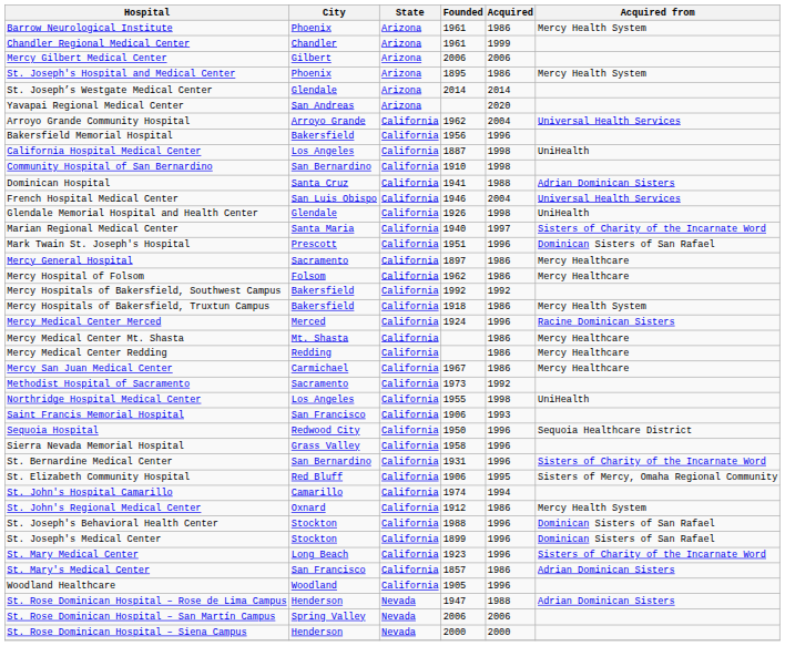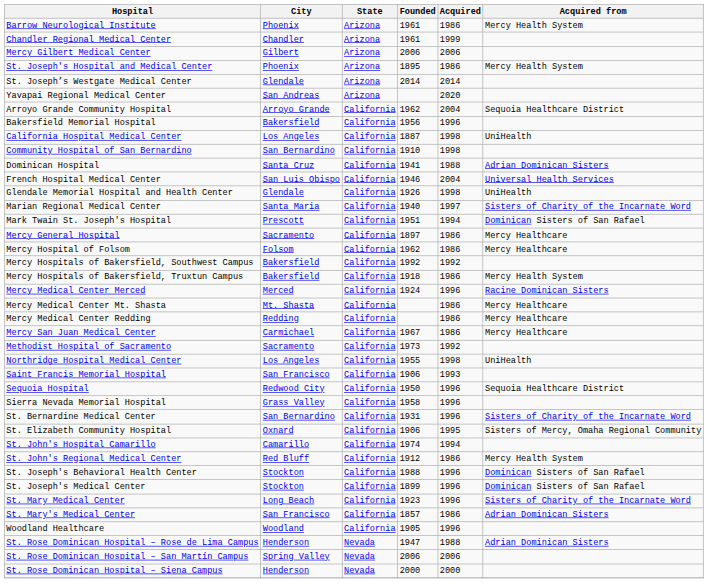 <table class="wikitable sortable" border="1">
 <tr>
 <th>Hospital</th>
 <th>City</th>
 <th>State</th>
 <th>Founded</th>
 <th>Acquired</th>
 <th>Acquired from</th>
 </tr>
 <tr>
 <td><a href='#'>Barrow Neurological Institute</a></td>
 <td><a href='#'>Phoenix</a></td>
 <td><a href='#'>Arizona</a></td>
 <td>1961</td>
 <td>1986</td>
 <td>Mercy Health System</td>
 </tr>
 <tr>
 <td><a href='#'>Chandler Regional Medical Center</a></td>
 <td><a href='#'>Chandler</a></td>
 <td><a href='#'>Arizona</a></td>
 <td>1961</td>
 <td>1999</td>
 <td></td>
 </tr>
 <tr>
 <td><a href='#'>Mercy Gilbert Medical Center</a></td>
 <td><a href='#'>Gilbert</a></td>
 <td><a href='#'>Arizona</a></td>
 <td>2006</td>
 <td>2006</td>
 <td></td>
 </tr>
 <tr>
 <td><a href='#'>St. Joseph's Hospital and Medical Center</a></td>
 <td><a href='#'>Phoenix</a></td>
 <td><a href='#'>Arizona</a></td>
 <td>1895</td>
 <td>1986</td>
 <td>Mercy Health System</td>
 </tr>
 <tr>
 <td>St. Joseph’s Westgate Medical Center</td>
 <td><a href='#'>Glendale</a></td>
 <td><a href='#'>Arizona</a></td>
 <td>2014</td>
 <td>2014</td>
 <td></td>
 </tr>
 <tr>
 <td>Yavapai Regional Medical Center</td>
 <td><a href='#'>San Andreas</a></td>
 <td><a href='#'>Arizona</a></td>
 <td></td>
 <td>2020</td>
 <td></td>
 </tr>
 <tr>
 <td>Arroyo Grande Community Hospital</td>
 <td><a href='#'>Arroyo Grande</a></td>
 <td><a href='#'>California</a></td>
 <td>1962</td>
 <td>2004</td>
-<td><a href='#'>Universal Health Services</a></td>
+<td>Sequoia Healthcare District</td>
 </tr>
 <tr>
 <td>Bakersfield Memorial Hospital</td>
 <td><a href='#'>Bakersfield</a></td>
 <td><a href='#'>California</a></td>
 <td>1956</td>
 <td>1996</td>
 <td></td>
 </tr>
 <tr>
 <td><a href='#'>California Hospital Medical Center</a></td>
 <td><a href='#'>Los Angeles</a></td>
 <td><a href='#'>California</a></td>
 <td>1887</td>
 <td>1998</td>
 <td>UniHealth</td>
 </tr>
 <tr>
 <td><a href='#'>Community Hospital of San Bernardino</a></td>
 <td><a href='#'>San Bernardino</a></td>
 <td><a href='#'>California</a></td>
 <td>1910</td>
 <td>1998</td>
 <td></td>
 </tr>
 <tr>
 <td>Dominican Hospital</td>
 <td><a href='#'>Santa Cruz</a></td>
 <td><a href='#'>California</a></td>
 <td>1941</td>
 <td>1988</td>
 <td><a href='#'>Adrian Dominican Sisters</a></td>
 </tr>
 <tr>
 <td>French Hospital Medical Center</td>
 <td><a href='#'>San Luis Obispo</a></td>
 <td><a href='#'>California</a></td>
 <td>1946</td>
 <td>2004</td>
 <td><a href='#'>Universal Health Services</a></td>
 </tr>
 <tr>
 <td>Glendale Memorial Hospital and Health Center</td>
 <td><a href='#'>Glendale</a></td>
 <td><a href='#'>California</a></td>
 <td>1926</td>
 <td>1998</td>
 <td>UniHealth</td>
 </tr>
 <tr>
 <td>Marian Regional Medical Center</td>
 <td><a href='#'>Santa Maria</a></td>
 <td><a href='#'>California</a></td>
 <td>1940</td>
 <td>1997</td>
 <td><a href='#'>Sisters of Charity of the Incarnate Word</a></td>
 </tr>
 <tr>
 <td>Mark Twain St. Joseph's Hospital</td>
 <td><a href='#'>Prescott</a></td>
 <td><a href='#'>California</a></td>
 <td>1951</td>
-<td>1996</td>
+<td>1994</td>
 <td><a href='#'>Dominican</a> Sisters of San Rafael</td>
 </tr>
 <tr>
 <td><a href='#'>Mercy General Hospital</a></td>
 <td><a href='#'>Sacramento</a></td>
 <td><a href='#'>California</a></td>
 <td>1897</td>
 <td>1986</td>
 <td>Mercy Healthcare</td>
 </tr>
 <tr>
 <td>Mercy Hospital of Folsom</td>
 <td><a href='#'>Folsom</a></td>
 <td><a href='#'>California</a></td>
 <td>1962</td>
 <td>1986</td>
 <td>Mercy Healthcare</td>
 </tr>
 <tr>
 <td>Mercy Hospitals of Bakersfield, Southwest Campus</td>
 <td><a href='#'>Bakersfield</a></td>
 <td><a href='#'>California</a></td>
 <td>1992</td>
 <td>1992</td>
 <td></td>
 </tr>
 <tr>
 <td>Mercy Hospitals of Bakersfield, Truxtun Campus</td>
 <td><a href='#'>Bakersfield</a></td>
 <td><a href='#'>California</a></td>
 <td>1918</td>
 <td>1986</td>
 <td>Mercy Health System</td>
 </tr>
 <tr>
 <td><a href='#'>Mercy Medical Center Merced</a></td>
 <td><a href='#'>Merced</a></td>
 <td><a href='#'>California</a></td>
 <td>1924</td>
 <td>1996</td>
 <td><a href='#'>Racine Dominican Sisters</a></td>
 </tr>
 <tr>
 <td>Mercy Medical Center Mt. Shasta</td>
 <td><a href='#'>Mt. Shasta</a></td>
 <td><a href='#'>California</a></td>
 <td></td>
 <td>1986</td>
 <td>Mercy Healthcare</td>
 </tr>
 <tr>
 <td>Mercy Medical Center Redding</td>
 <td><a href='#'>Redding</a></td>
 <td><a href='#'>California</a></td>
 <td></td>
 <td>1986</td>
 <td>Mercy Healthcare</td>
 </tr>
 <tr>
 <td><a href='#'>Mercy San Juan Medical Center</a></td>
 <td><a href='#'>Carmichael</a></td>
 <td><a href='#'>California</a></td>
 <td>1967</td>
 <td>1986</td>
 <td>Mercy Healthcare</td>
 </tr>
 <tr>
 <td><a href='#'>Methodist Hospital of Sacramento</a></td>
 <td><a href='#'>Sacramento</a></td>
 <td><a href='#'>California</a></td>
 <td>1973</td>
 <td>1992</td>
 <td></td>
 </tr>
 <tr>
 <td><a href='#'>Northridge Hospital Medical Center</a></td>
 <td><a href='#'>Los Angeles</a></td>
 <td><a href='#'>California</a></td>
 <td>1955</td>
 <td>1998</td>
 <td>UniHealth</td>
 </tr>
 <tr>
 <td><a href='#'>Saint Francis Memorial Hospital</a></td>
 <td><a href='#'>San Francisco</a></td>
 <td><a href='#'>California</a></td>
 <td>1906</td>
 <td>1993</td>
 <td></td>
 </tr>
 <tr>
 <td><a href='#'>Sequoia Hospital</a></td>
 <td><a href='#'>Redwood City</a></td>
 <td><a href='#'>California</a></td>
 <td>1950</td>
 <td>1996</td>
 <td>Sequoia Healthcare District</td>
 </tr>
 <tr>
 <td>Sierra Nevada Memorial Hospital</td>
 <td><a href='#'>Grass Valley</a></td>
 <td><a href='#'>California</a></td>
 <td>1958</td>
 <td>1996</td>
 <td></td>
 </tr>
 <tr>
 <td>St. Bernardine Medical Center</td>
 <td><a href='#'>San Bernardino</a></td>
 <td><a href='#'>California</a></td>
 <td>1931</td>
 <td>1996</td>
 <td><a href='#'>Sisters of Charity of the Incarnate Word</a></td>
 </tr>
 <tr>
 <td>St. Elizabeth Community Hospital</td>
-<td><a href='#'>Red Bluff</a></td>
+<td><a href='#'>Oxnard</a></td>
 <td><a href='#'>California</a></td>
 <td>1906</td>
 <td>1995</td>
 <td>Sisters of Mercy, Omaha Regional Community</td>
 </tr>
 <tr>
 <td><a href='#'>St. John's Hospital Camarillo</a></td>
 <td><a href='#'>Camarillo</a></td>
 <td><a href='#'>California</a></td>
 <td>1974</td>
 <td>1994</td>
 <td></td>
 </tr>
 <tr>
 <td><a href='#'>St. John's Regional Medical Center</a></td>
-<td><a href='#'>Oxnard</a></td>
+<td><a href='#'>Red Bluff</a></td>
 <td><a href='#'>California</a></td>
 <td>1912</td>
 <td>1986</td>
 <td>Mercy Health System</td>
 </tr>
 <tr>
 <td>St. Joseph's Behavioral Health Center</td>
 <td><a href='#'>Stockton</a></td>
 <td><a href='#'>California</a></td>
 <td>1988</td>
 <td>1996</td>
 <td><a href='#'>Dominican</a> Sisters of San Rafael</td>
 </tr>
 <tr>
 <td>St. Joseph's Medical Center</td>
 <td><a href='#'>Stockton</a></td>
 <td><a href='#'>California</a></td>
 <td>1899</td>
 <td>1996</td>
 <td><a href='#'>Dominican</a> Sisters of San Rafael</td>
 </tr>
 <tr>
 <td><a href='#'>St. Mary Medical Center</a></td>
 <td><a href='#'>Long Beach</a></td>
 <td><a href='#'>California</a></td>
 <td>1923</td>
 <td>1996</td>
 <td><a href='#'>Sisters of Charity of the Incarnate Word</a></td>
 </tr>
 <tr>
 <td><a href='#'>St. Mary's Medical Center</a></td>
 <td><a href='#'>San Francisco</a></td>
 <td><a href='#'>California</a></td>
 <td>1857</td>
 <td>1986</td>
 <td><a href='#'>Adrian Dominican Sisters</a></td>
 </tr>
 <tr>
 <td>Woodland Healthcare</td>
 <td><a href='#'>Woodland</a></td>
 <td><a href='#'>California</a></td>
 <td>1905</td>
 <td>1996</td>
 <td></td>
 </tr>
 <tr>
 <td><a href='#'>St. Rose Dominican Hospital – Rose de Lima Campus</a></td>
 <td><a href='#'>Henderson</a></td>
 <td><a href='#'>Nevada</a></td>
 <td>1947</td>
 <td>1988</td>
 <td><a href='#'>Adrian Dominican Sisters</a></td>
 </tr>
 <tr>
 <td><a href='#'>St. Rose Dominican Hospital – San Martín Campus</a></td>
 <td><a href='#'>Spring Valley</a></td>
 <td><a href='#'>Nevada</a></td>
 <td>2006</td>
 <td>2006</td>
 <td></td>
 </tr>
 <tr>
 <td><a href='#'>St. Rose Dominican Hospital – Siena Campus</a></td>
 <td><a href='#'>Henderson</a></td>
 <td><a href='#'>Nevada</a></td>
 <td>2000</td>
 <td>2000</td>
 <td></td>
 </tr>
 <tr>
 </tr>
 </table>
